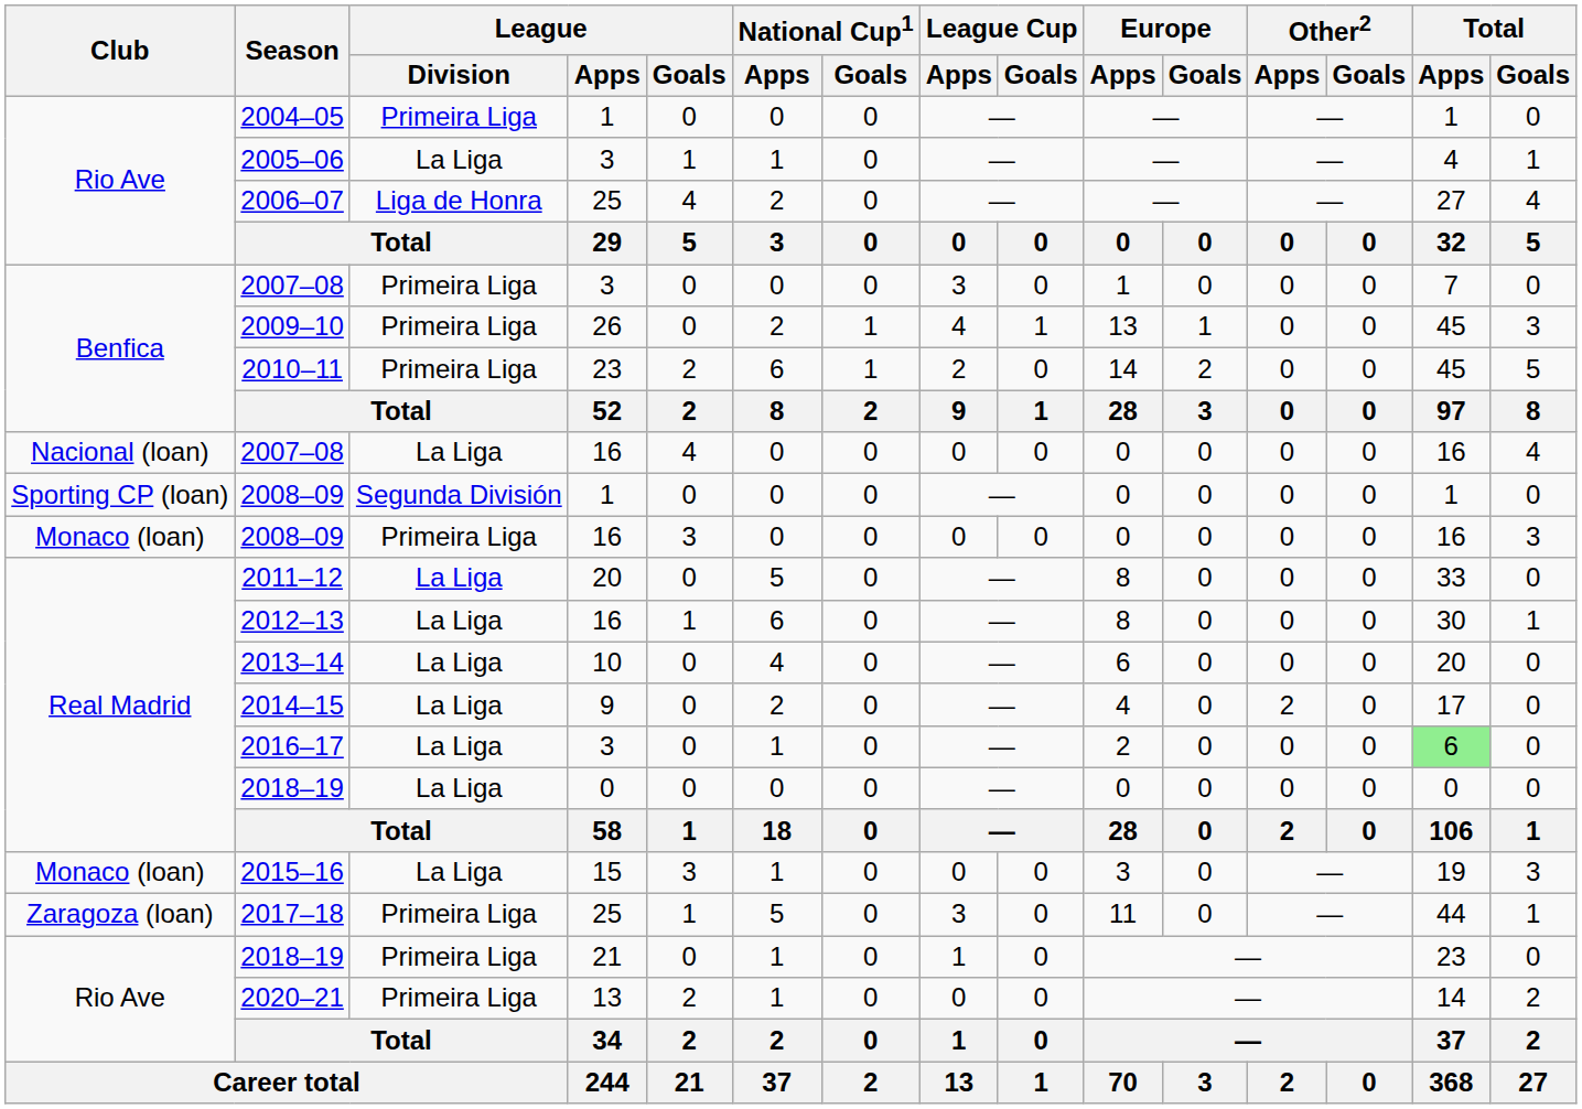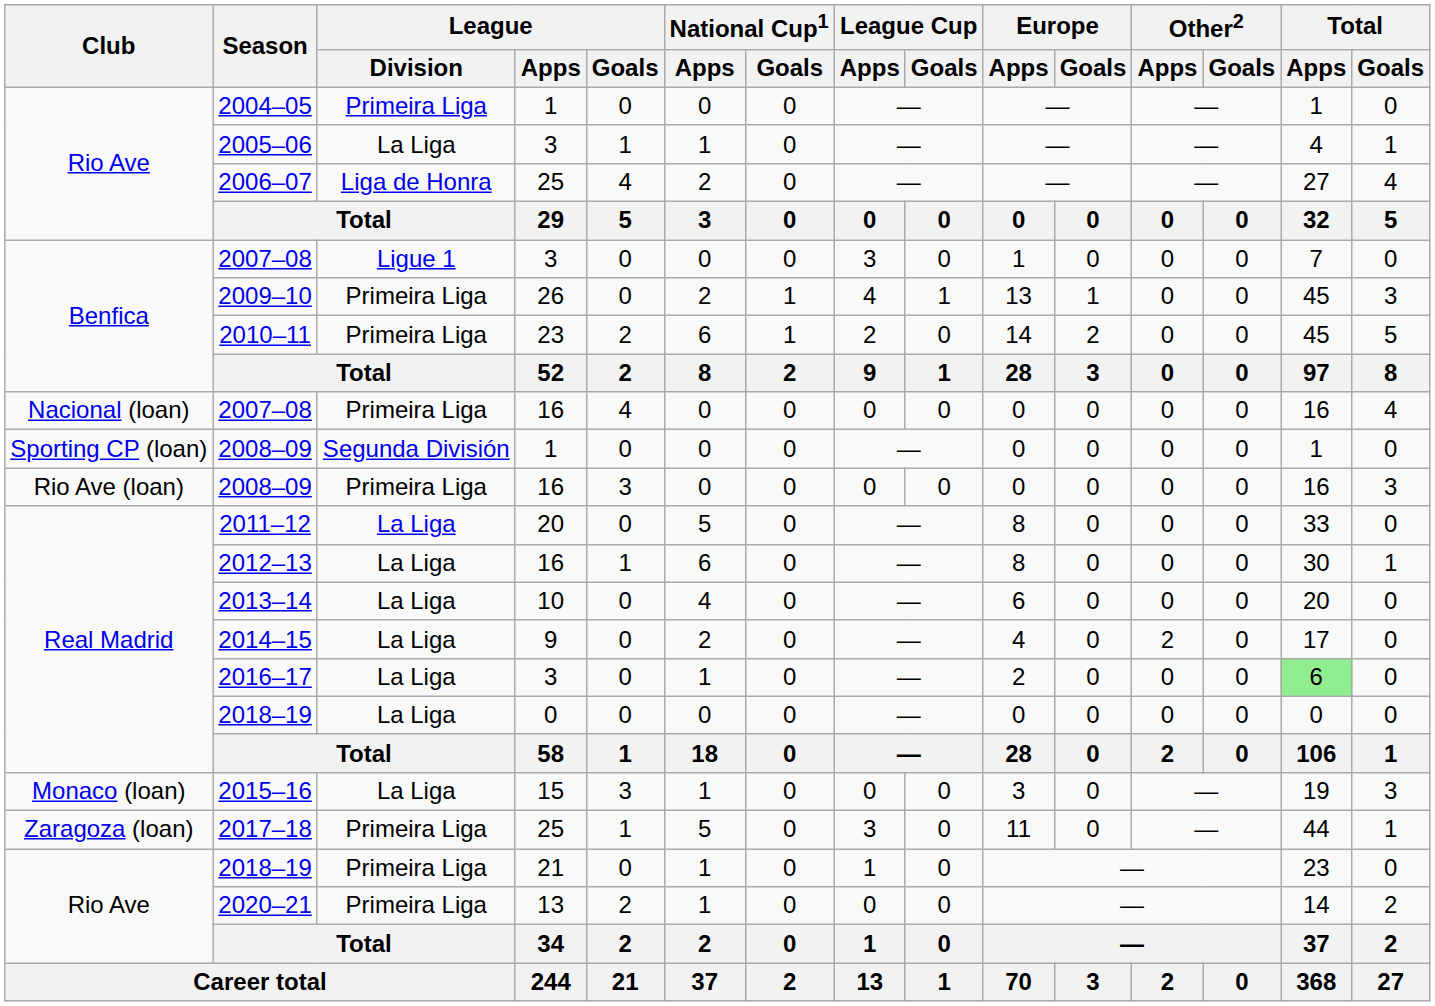 <table class="wikitable" style="text-align: center">
 <tr>
 <th rowspan=2>Club</th>
 <th rowspan=2>Season</th>
 <th colspan=3>League</th>
 <th colspan=2>National Cup<sup>1</sup></th>
 <th colspan=2>League Cup</th>
 <th colspan=2>Europe</th>
 <th colspan=2>Other<sup>2</sup></th>
 <th colspan=2>Total</th>
 </tr>
 <tr>
 <th>Division</th>
 <th>Apps</th>
 <th>Goals</th>
 <th>Apps</th>
 <th>Goals</th>
 <th>Apps</th>
 <th>Goals</th>
 <th>Apps</th>
 <th>Goals</th>
 <th>Apps</th>
 <th>Goals</th>
 <th>Apps</th>
 <th>Goals</th>
 </tr>
 <tr>
 <td rowspan=4><a href='#'>Rio Ave</a></td>
 <td><a href='#'>2004–05</a></td>
 <td><a href='#'>Primeira Liga</a></td>
 <td>1</td>
 <td>0</td>
 <td>0</td>
 <td>0</td>
 <td colspan="2">—</td>
 <td colspan="2">—</td>
 <td colspan="2">—</td>
 <td>1</td>
 <td>0</td>
 </tr>
 <tr>
 <td><a href='#'>2005–06</a></td>
 <td>La Liga</td>
 <td>3</td>
 <td>1</td>
 <td>1</td>
 <td>0</td>
 <td colspan="2">—</td>
 <td colspan="2">—</td>
 <td colspan="2">—</td>
 <td>4</td>
 <td>1</td>
 </tr>
 <tr>
 <td><a href='#'>2006–07</a></td>
 <td><a href='#'>Liga de Honra</a></td>
 <td>25</td>
 <td>4</td>
 <td>2</td>
 <td>0</td>
 <td colspan="2">—</td>
 <td colspan="2">—</td>
 <td colspan="2">—</td>
 <td>27</td>
 <td>4</td>
 </tr>
 <tr>
 <th colspan=2>Total</th>
 <th>29</th>
 <th>5</th>
 <th>3</th>
 <th>0</th>
 <th>0</th>
 <th>0</th>
 <th>0</th>
 <th>0</th>
 <th>0</th>
 <th>0</th>
 <th>32</th>
 <th>5</th>
 </tr>
 <tr>
 <td rowspan=4><a href='#'>Benfica</a></td>
 <td><a href='#'>2007–08</a></td>
-<td>Primeira Liga</td>
+<td><a href='#'>Ligue 1</a></td>
 <td>3</td>
 <td>0</td>
 <td>0</td>
 <td>0</td>
 <td>3</td>
 <td>0</td>
 <td>1</td>
 <td>0</td>
 <td>0</td>
 <td>0</td>
 <td>7</td>
 <td>0</td>
 </tr>
 <tr>
 <td><a href='#'>2009–10</a></td>
 <td>Primeira Liga</td>
 <td>26</td>
 <td>0</td>
 <td>2</td>
 <td>1</td>
 <td>4</td>
 <td>1</td>
 <td>13</td>
 <td>1</td>
 <td>0</td>
 <td>0</td>
 <td>45</td>
 <td>3</td>
 </tr>
 <tr>
 <td><a href='#'>2010–11</a></td>
 <td>Primeira Liga</td>
 <td>23</td>
 <td>2</td>
 <td>6</td>
 <td>1</td>
 <td>2</td>
 <td>0</td>
 <td>14</td>
 <td>2</td>
 <td>0</td>
 <td>0</td>
 <td>45</td>
 <td>5</td>
 </tr>
 <tr>
 <th colspan=2>Total</th>
 <th>52</th>
 <th>2</th>
 <th>8</th>
 <th>2</th>
 <th>9</th>
 <th>1</th>
 <th>28</th>
 <th>3</th>
 <th>0</th>
 <th>0</th>
 <th>97</th>
 <th>8</th>
 </tr>
 <tr>
 <td><a href='#'>Nacional</a> (loan)</td>
 <td><a href='#'>2007–08</a></td>
-<td>La Liga</td>
+<td>Primeira Liga</td>
 <td>16</td>
 <td>4</td>
 <td>0</td>
 <td>0</td>
 <td>0</td>
 <td>0</td>
 <td>0</td>
 <td>0</td>
 <td>0</td>
 <td>0</td>
 <td>16</td>
 <td>4</td>
 </tr>
 <tr>
 <td><a href='#'>Sporting CP</a> (loan)</td>
 <td><a href='#'>2008–09</a></td>
 <td><a href='#'>Segunda División</a></td>
 <td>1</td>
 <td>0</td>
 <td>0</td>
 <td>0</td>
 <td colspan="2">—</td>
 <td>0</td>
 <td>0</td>
 <td>0</td>
 <td>0</td>
 <td>1</td>
 <td>0</td>
 </tr>
 <tr>
-<td><a href='#'>Monaco</a> (loan)</td>
+<td>Rio Ave (loan)</td>
 <td><a href='#'>2008–09</a></td>
 <td>Primeira Liga</td>
 <td>16</td>
 <td>3</td>
 <td>0</td>
 <td>0</td>
 <td>0</td>
 <td>0</td>
 <td>0</td>
 <td>0</td>
 <td>0</td>
 <td>0</td>
 <td>16</td>
 <td>3</td>
 </tr>
 <tr>
 <td rowspan=7><a href='#'>Real Madrid</a></td>
 <td><a href='#'>2011–12</a></td>
 <td><a href='#'>La Liga</a></td>
 <td>20</td>
 <td>0</td>
 <td>5</td>
 <td>0</td>
 <td colspan="2">—</td>
 <td>8</td>
 <td>0</td>
 <td>0</td>
 <td>0</td>
 <td>33</td>
 <td>0</td>
 </tr>
 <tr>
 <td><a href='#'>2012–13</a></td>
 <td>La Liga</td>
 <td>16</td>
 <td>1</td>
 <td>6</td>
 <td>0</td>
 <td colspan="2">—</td>
 <td>8</td>
 <td>0</td>
 <td>0</td>
 <td>0</td>
 <td>30</td>
 <td>1</td>
 </tr>
 <tr>
 <td><a href='#'>2013–14</a></td>
 <td>La Liga</td>
 <td>10</td>
 <td>0</td>
 <td>4</td>
 <td>0</td>
 <td colspan="2">—</td>
 <td>6</td>
 <td>0</td>
 <td>0</td>
 <td>0</td>
 <td>20</td>
 <td>0</td>
 </tr>
 <tr>
 <td><a href='#'>2014–15</a></td>
 <td>La Liga</td>
 <td>9</td>
 <td>0</td>
 <td>2</td>
 <td>0</td>
 <td colspan="2">—</td>
 <td>4</td>
 <td>0</td>
 <td>2</td>
 <td>0</td>
 <td>17</td>
 <td>0</td>
 </tr>
 <tr>
 <td><a href='#'>2016–17</a></td>
 <td>La Liga</td>
 <td>3</td>
 <td>0</td>
 <td>1</td>
 <td>0</td>
 <td colspan="2">—</td>
 <td>2</td>
 <td>0</td>
 <td>0</td>
 <td>0</td>
 <td style="background: lightgreen;">6</td>
 <td>0</td>
 </tr>
 <tr>
 <td><a href='#'>2018–19</a></td>
 <td>La Liga</td>
 <td>0</td>
 <td>0</td>
 <td>0</td>
 <td>0</td>
 <td colspan="2">—</td>
 <td>0</td>
 <td>0</td>
 <td>0</td>
 <td>0</td>
 <td>0</td>
 <td>0</td>
 </tr>
 <tr>
 <th colspan=2>Total</th>
 <th>58</th>
 <th>1</th>
 <th>18</th>
 <th>0</th>
 <th colspan="2">—</th>
 <th>28</th>
 <th>0</th>
 <th>2</th>
 <th>0</th>
 <th>106</th>
 <th>1</th>
 </tr>
 <tr>
 <td><a href='#'>Monaco</a> (loan)</td>
 <td><a href='#'>2015–16</a></td>
 <td>La Liga</td>
 <td>15</td>
 <td>3</td>
 <td>1</td>
 <td>0</td>
 <td>0</td>
 <td>0</td>
 <td>3</td>
 <td>0</td>
 <td colspan="2">—</td>
 <td>19</td>
 <td>3</td>
 </tr>
 <tr>
 <td><a href='#'>Zaragoza</a> (loan)</td>
 <td><a href='#'>2017–18</a></td>
 <td>Primeira Liga</td>
 <td>25</td>
 <td>1</td>
 <td>5</td>
 <td>0</td>
 <td>3</td>
 <td>0</td>
 <td>11</td>
 <td>0</td>
 <td colspan="2">—</td>
 <td>44</td>
 <td>1</td>
 </tr>
 <tr>
 <td rowspan=3>Rio Ave</td>
 <td><a href='#'>2018–19</a></td>
 <td>Primeira Liga</td>
 <td>21</td>
 <td>0</td>
 <td>1</td>
 <td>0</td>
 <td>1</td>
 <td>0</td>
 <td colspan="4">—</td>
 <td>23</td>
 <td>0</td>
 </tr>
 <tr>
 <td><a href='#'>2020–21</a></td>
 <td>Primeira Liga</td>
 <td>13</td>
 <td>2</td>
 <td>1</td>
 <td>0</td>
 <td>0</td>
 <td>0</td>
 <td colspan="4">—</td>
 <td>14</td>
 <td>2</td>
 </tr>
 <tr>
 <th colspan=2>Total</th>
 <th>34</th>
 <th>2</th>
 <th>2</th>
 <th>0</th>
 <th>1</th>
 <th>0</th>
 <th colspan="4">—</th>
 <th>37</th>
 <th>2</th>
 </tr>
 <tr>
 <th colspan=3>Career total</th>
 <th>244</th>
 <th>21</th>
 <th>37</th>
 <th>2</th>
 <th>13</th>
 <th>1</th>
 <th>70</th>
 <th>3</th>
 <th>2</th>
 <th>0</th>
 <th>368</th>
 <th>27</th>
 </tr>
 </table>
